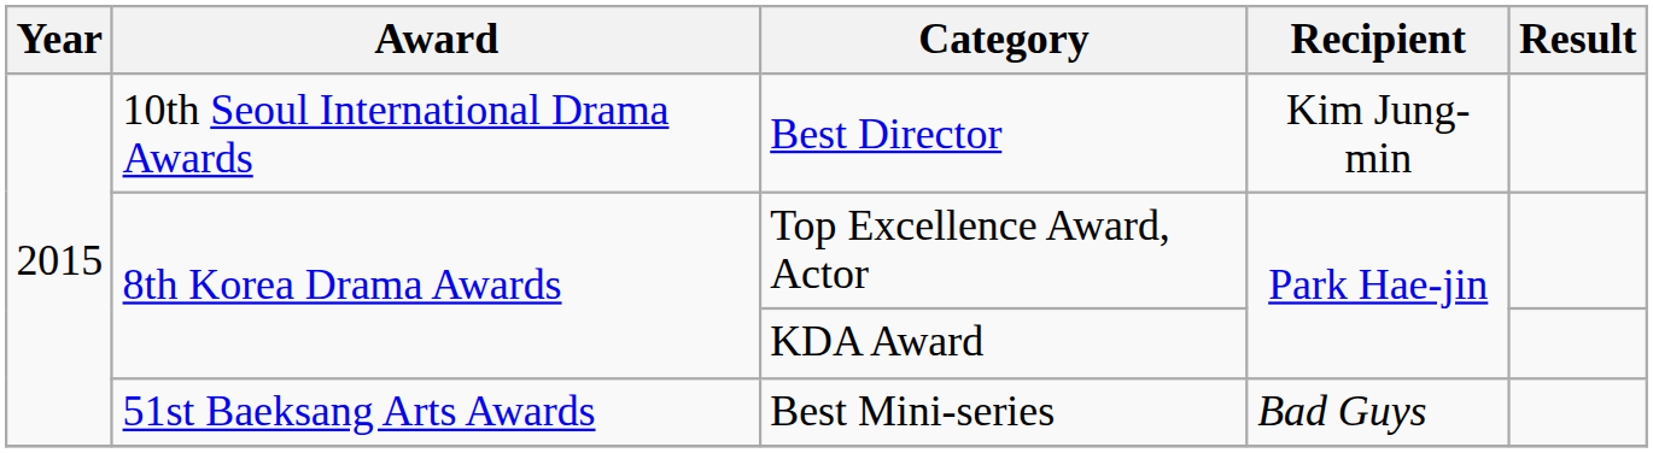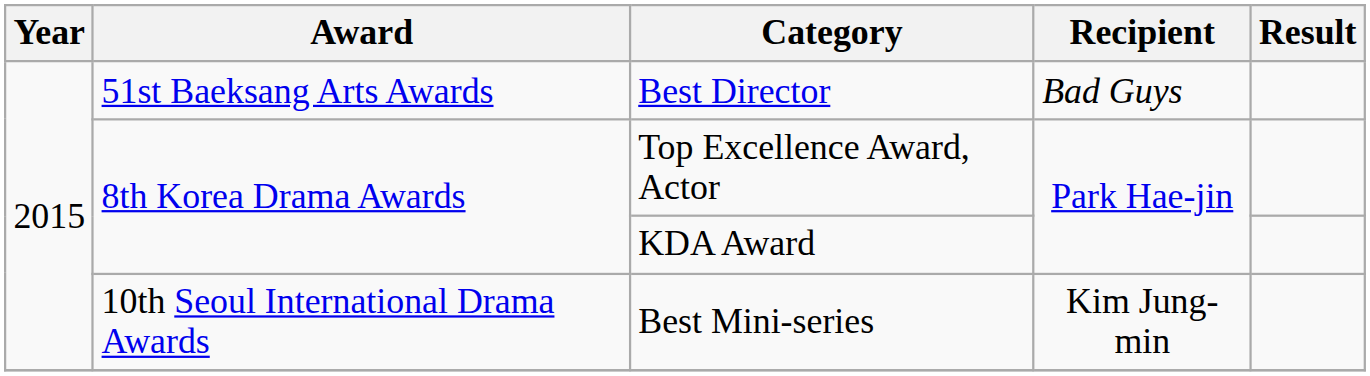 <table class="wikitable">
 <tr>
 <th>Year</th>
 <th>Award</th>
 <th>Category</th>
 <th>Recipient</th>
 <th>Result</th>
 </tr>
 <tr>
 <td rowspan="4" style="text-align:center;">2015</td>
-<td>10th <a href='#'>Seoul International Drama Awards</a></td>
+<td><a href='#'>51st Baeksang Arts Awards</a></td>
 <td><a href='#'>Best Director</a></td>
-<td style="text-align:center;">Kim Jung-min</td>
+<td><em>Bad Guys</em></td>
 <td></td>
 </tr>
 <tr>
 <td rowspan="2"><a href='#'>8th Korea Drama Awards</a></td>
 <td>Top Excellence Award, Actor</td>
 <td rowspan="2" style="text-align:center;"><a href='#'>Park Hae-jin</a></td>
 <td></td>
 </tr>
 <tr>
 <td>KDA Award</td>
 <td></td>
 </tr>
 <tr>
-<td><a href='#'>51st Baeksang Arts Awards</a></td>
+<td>10th <a href='#'>Seoul International Drama Awards</a></td>
 <td>Best Mini-series</td>
-<td><em>Bad Guys</em></td>
+<td style="text-align:center;">Kim Jung-min</td>
 <td></td>
 </tr>
 <tr>
 </tr>
 </table>
